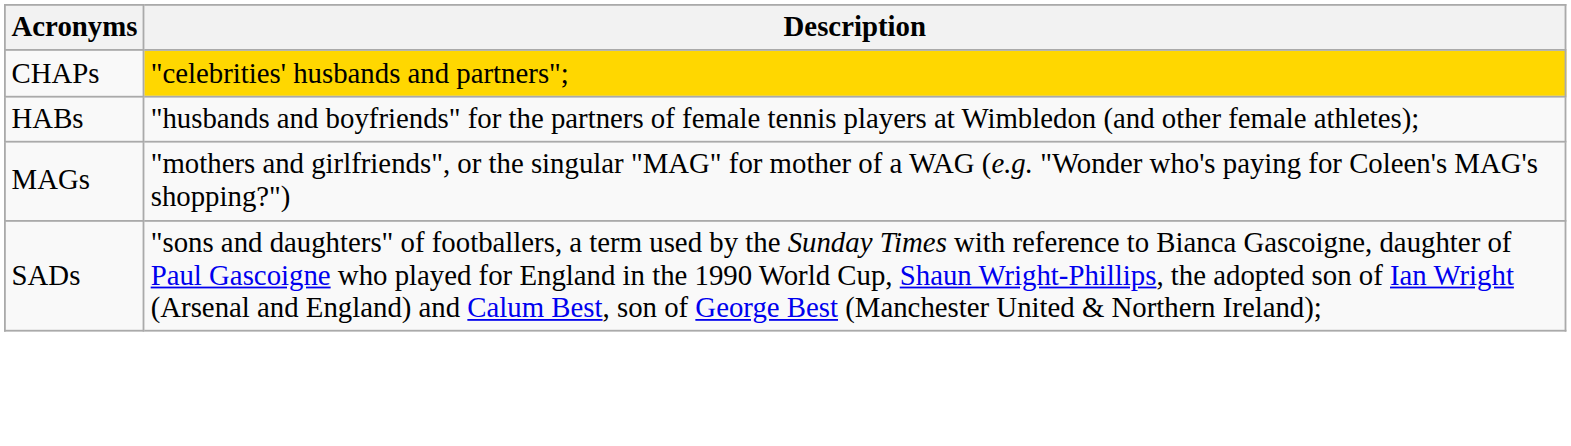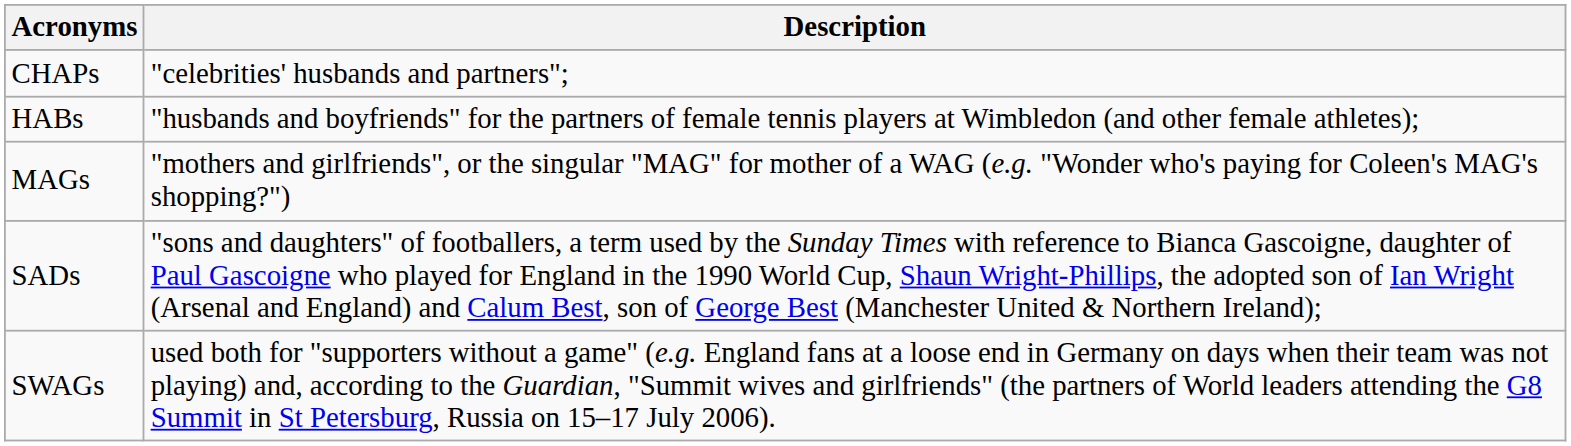 <table class="wikitable">
 <tr>
 <th>Acronyms</th>
 <th>Description</th>
 </tr>
 <tr>
 <td>CHAPs</td>
-<td style="background: gold;">"celebrities' husbands and partners";</td>
+<td>"celebrities' husbands and partners";</td>
 </tr>
 <tr>
 <td>HABs</td>
 <td>"husbands and boyfriends" for the partners of female tennis players at Wimbledon (and other female athletes);</td>
 </tr>
 <tr>
 <td>MAGs</td>
 <td>"mothers and girlfriends", or the singular "MAG" for mother of a WAG (<em>e.g.</em> "Wonder who's paying for Coleen's MAG's shopping?")</td>
 </tr>
 <tr>
 <td>SADs</td>
 <td>"sons and daughters" of footballers, a term used by the <em>Sunday Times</em> with reference to Bianca Gascoigne, daughter of <a href='#'>Paul Gascoigne</a> who played for England in the 1990 World Cup, <a href='#'>Shaun Wright-Phillips</a>, the adopted son of <a href='#'>Ian Wright</a> (Arsenal and England) and <a href='#'>Calum Best</a>, son of <a href='#'>George Best</a> (Manchester United & Northern Ireland);</td>
 </tr>
+<tr>
+<td>SWAGs</td>
+<td>used both for "supporters without a game" (<em>e.g.</em> England fans at a loose end in Germany on days when their team was not playing) and, according to the <em>Guardian</em>, "Summit wives and girlfriends" (the partners of World leaders attending the <a href='#'>G8</a> <a href='#'>Summit</a> in <a href='#'>St Petersburg</a>, Russia on 15–17 July 2006).</td>
+</tr>
 </table>
